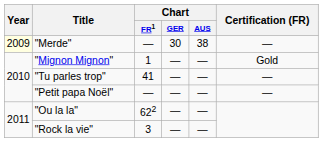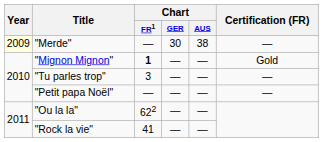 <table class="wikitable">
 <tr>
 <th rowspan="2" width="33">Year</th>
 <th rowspan="2" width="150">Title</th>
 <th colspan="3">Chart</th>
 <th rowspan="2" width="150">Certification (FR)</th>
 </tr>
 <tr>
 <th style="width:3em;font-size:75%"><a href='#'>FR</a><sup>1</sup></th>
 <th style="width:3em;font-size:75%"><a href='#'>GER</a></th>
 <th style="width:3em;font-size:75%"><a href='#'>AUS</a></th>
 </tr>
 <tr>
 <td align="center" style="background: lightyellow;">2009</td>
 <td>"Merde"</td>
 <td align="center">—</td>
 <td align="center">30</td>
 <td align="center">38</td>
 <td align="center">—</td>
 </tr>
 <tr>
 <td align="center" rowspan="3">2010</td>
 <td>"<a href='#'>Mignon Mignon</a>"</td>
-<td align="center">1</td>
+<td align="center"><strong>1</strong></td>
 <td align="center">—</td>
 <td align="center">—</td>
 <td align="center">Gold</td>
 </tr>
 <tr>
 <td>"Tu parles trop"</td>
-<td align="center">41</td>
+<td align="center">3</td>
 <td align="center">—</td>
 <td align="center">—</td>
 <td align="center">—</td>
 </tr>
 <tr>
 <td>"Petit papa Noël"</td>
 <td align="center">—</td>
 <td align="center">—</td>
 <td align="center">—</td>
 <td align="center">—</td>
 </tr>
 <tr>
 <td align="center" rowspan="2">2011</td>
 <td>"Ou la la"</td>
 <td align="center">62<sup>2</sup></td>
 <td align="center">—</td>
 <td align="center">—</td>
 </tr>
 <tr>
 <td>"Rock la vie"</td>
-<td align="center">3</td>
+<td align="center">41</td>
 <td align="center">—</td>
 <td align="center">—</td>
 </tr>
 </table>
